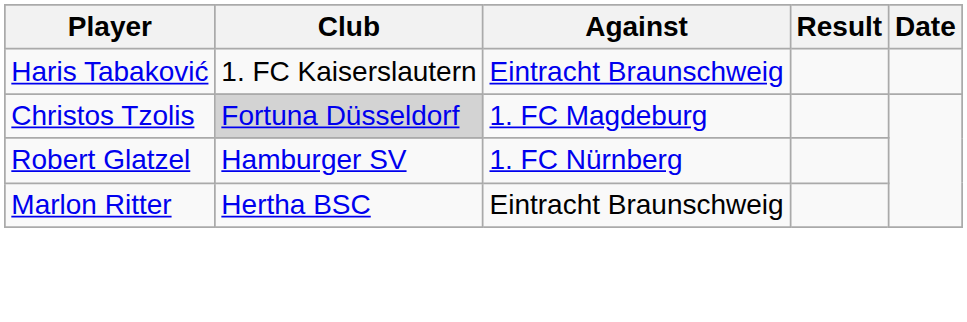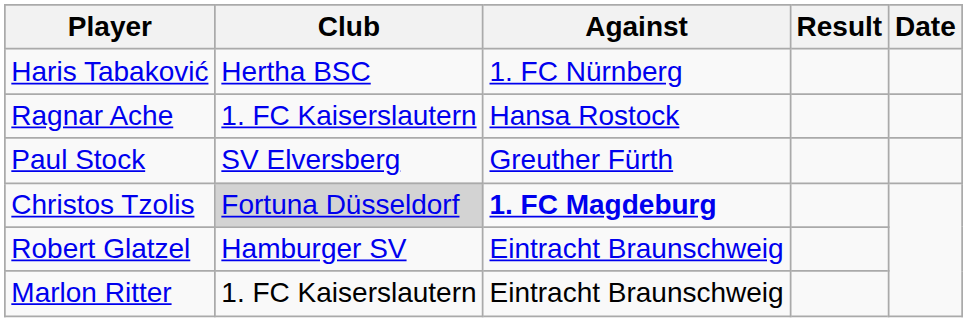 <table class="wikitable sortable">
 <tr>
 <th>Player</th>
 <th>Club</th>
 <th>Against</th>
 <th style="text-align:center">Result</th>
 <th>Date</th>
 </tr>
 <tr>
 <td> <a href='#'>Haris Tabaković</a></td>
-<td>1. FC Kaiserslautern</td>
-<td><a href='#'>Eintracht Braunschweig</a></td>
+<td><a href='#'>Hertha BSC</a></td>
+<td><a href='#'>1. FC Nürnberg</a></td>
+<td style="text-align:center"></td>
+<td></td>
+</tr>
+<tr>
+<td> <a href='#'>Ragnar Ache</a></td>
+<td><a href='#'>1. FC Kaiserslautern</a></td>
+<td><a href='#'>Hansa Rostock</a></td>
+<td style="text-align:center"></td>
+<td></td>
+</tr>
+<tr>
+<td> <a href='#'>Paul Stock</a></td>
+<td><a href='#'>SV Elversberg</a></td>
+<td><a href='#'>Greuther Fürth</a></td>
 <td style="text-align:center"></td>
 <td></td>
 </tr>
 <tr>
 <td> <a href='#'>Christos Tzolis</a></td>
 <td style="background: lightgrey;"><a href='#'>Fortuna Düsseldorf</a></td>
-<td><a href='#'>1. FC Magdeburg</a></td>
+<td><strong><a href='#'>1. FC Magdeburg</a></strong></td>
 <td style="text-align:center"></td>
 <td rowspan=3></td>
 </tr>
 <tr>
 <td> <a href='#'>Robert Glatzel</a></td>
 <td><a href='#'>Hamburger SV</a></td>
-<td><a href='#'>1. FC Nürnberg</a></td>
+<td><a href='#'>Eintracht Braunschweig</a></td>
 <td style="text-align:center"></td>
 </tr>
 <tr>
 <td> <a href='#'>Marlon Ritter</a></td>
-<td><a href='#'>Hertha BSC</a></td>
+<td>1. FC Kaiserslautern</td>
 <td>Eintracht Braunschweig</td>
 <td style="text-align:center"></td>
 </tr>
 </table>
